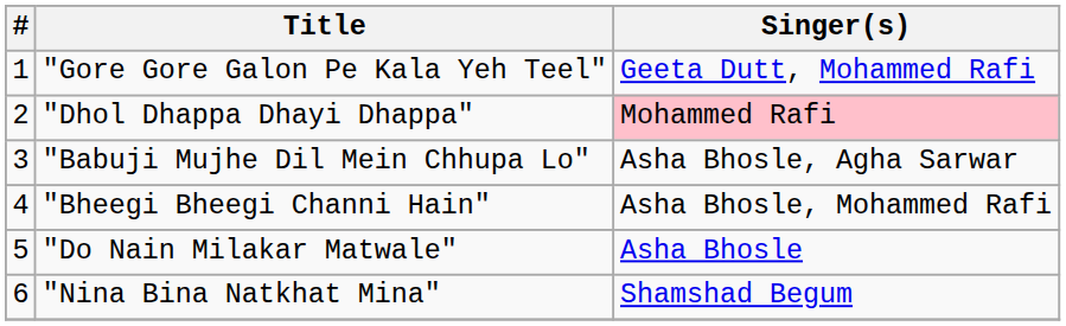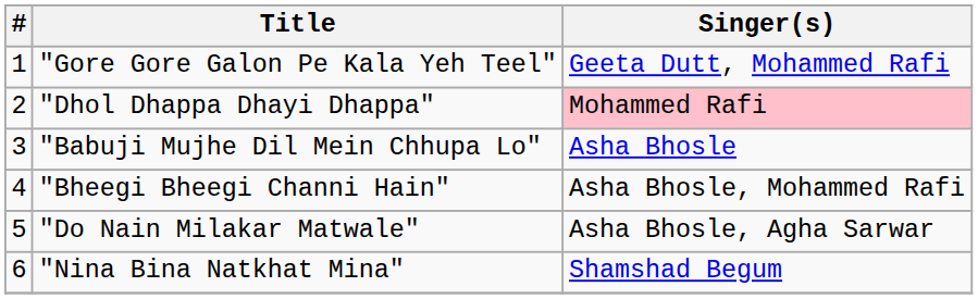 <table class="wikitable" style="font-size:95%;">
 <tr>
 <th>#</th>
 <th>Title</th>
 <th>Singer(s)</th>
 </tr>
 <tr>
 <td>1</td>
 <td>"Gore Gore Galon Pe Kala Yeh Teel"</td>
 <td><a href='#'>Geeta Dutt</a>, <a href='#'>Mohammed Rafi</a></td>
 </tr>
 <tr>
 <td>2</td>
 <td>"Dhol Dhappa Dhayi Dhappa"</td>
 <td style="background: pink;">Mohammed Rafi</td>
 </tr>
 <tr>
 <td>3</td>
 <td>"Babuji Mujhe Dil Mein Chhupa Lo"</td>
-<td>Asha Bhosle, Agha Sarwar</td>
+<td><a href='#'>Asha Bhosle</a></td>
 </tr>
 <tr>
 <td>4</td>
 <td>"Bheegi Bheegi Channi Hain"</td>
 <td>Asha Bhosle, Mohammed Rafi</td>
 </tr>
 <tr>
 <td>5</td>
 <td>"Do Nain Milakar Matwale"</td>
-<td><a href='#'>Asha Bhosle</a></td>
+<td>Asha Bhosle, Agha Sarwar</td>
 </tr>
 <tr>
 <td>6</td>
 <td>"Nina Bina Natkhat Mina"</td>
 <td><a href='#'>Shamshad Begum</a></td>
 </tr>
 <tr>
 </tr>
 </table>
